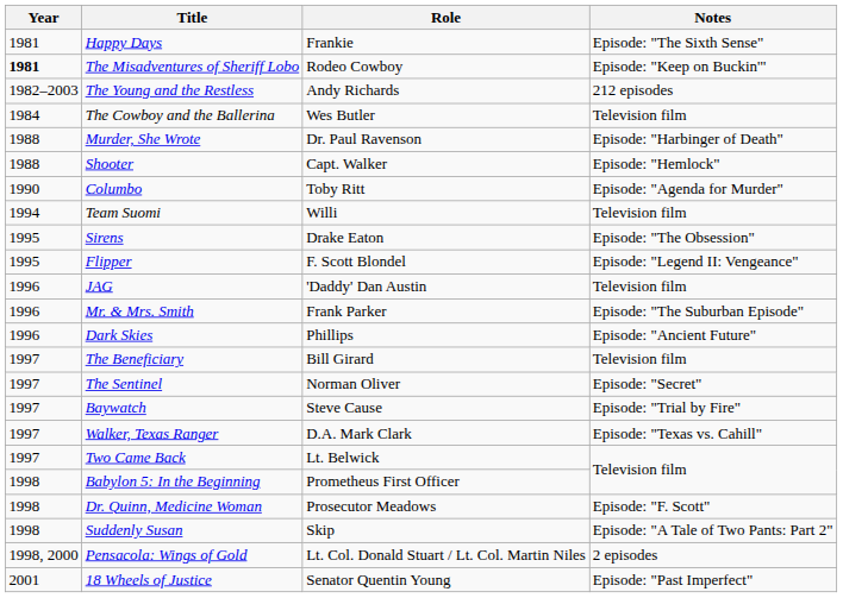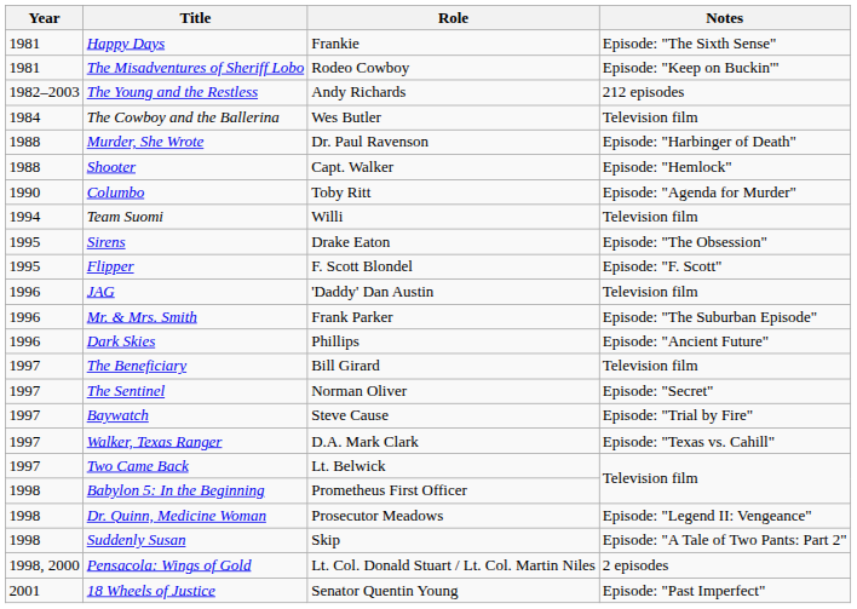 <table class="wikitable sortable">
 <tr>
 <th>Year</th>
 <th>Title</th>
 <th>Role</th>
 <th>Notes</th>
 </tr>
 <tr>
 <td>1981</td>
 <td><em><a href='#'>Happy Days</a></em></td>
 <td>Frankie</td>
 <td>Episode: "The Sixth Sense"</td>
 </tr>
 <tr>
-<td><strong>1981</strong></td>
+<td>1981</td>
 <td><em><a href='#'>The Misadventures of Sheriff Lobo</a></em></td>
 <td>Rodeo Cowboy</td>
 <td>Episode: "Keep on Buckin'"</td>
 </tr>
 <tr>
 <td>1982–2003</td>
 <td><em><a href='#'>The Young and the Restless</a></em></td>
 <td>Andy Richards</td>
 <td>212 episodes</td>
 </tr>
 <tr>
 <td>1984</td>
 <td><em>The Cowboy and the Ballerina</em></td>
 <td>Wes Butler</td>
 <td>Television film</td>
 </tr>
 <tr>
 <td>1988</td>
 <td><em><a href='#'>Murder, She Wrote</a></em></td>
 <td>Dr. Paul Ravenson</td>
 <td>Episode: "Harbinger of Death"</td>
 </tr>
 <tr>
 <td>1988</td>
 <td><a href='#'><em>Shooter</em></a></td>
 <td>Capt. Walker</td>
 <td>Episode: "Hemlock"</td>
 </tr>
 <tr>
 <td>1990</td>
 <td><em><a href='#'>Columbo</a></em></td>
 <td>Toby Ritt</td>
 <td>Episode: "Agenda for Murder"</td>
 </tr>
 <tr>
 <td>1994</td>
 <td><em>Team Suomi</em></td>
 <td>Willi</td>
 <td>Television film</td>
 </tr>
 <tr>
 <td>1995</td>
 <td><a href='#'><em>Sirens</em></a></td>
 <td>Drake Eaton</td>
 <td>Episode: "The Obsession"</td>
 </tr>
 <tr>
 <td>1995</td>
 <td><a href='#'><em>Flipper</em></a></td>
 <td>F. Scott Blondel</td>
-<td>Episode: "Legend II: Vengeance"</td>
+<td>Episode: "F. Scott"</td>
 </tr>
 <tr>
 <td>1996</td>
 <td><a href='#'><em>JAG</em></a></td>
 <td>'Daddy' Dan Austin</td>
 <td>Television film</td>
 </tr>
 <tr>
 <td>1996</td>
 <td><a href='#'><em>Mr. & Mrs. Smith</em></a></td>
 <td>Frank Parker</td>
 <td>Episode: "The Suburban Episode"</td>
 </tr>
 <tr>
 <td>1996</td>
 <td><em><a href='#'>Dark Skies</a></em></td>
 <td>Phillips</td>
 <td>Episode: "Ancient Future"</td>
 </tr>
 <tr>
 <td>1997</td>
 <td><em><a href='#'>The Beneficiary</a></em></td>
 <td>Bill Girard</td>
 <td>Television film</td>
 </tr>
 <tr>
 <td>1997</td>
 <td><a href='#'><em>The Sentinel</em></a></td>
 <td>Norman Oliver</td>
 <td>Episode: "Secret"</td>
 </tr>
 <tr>
 <td>1997</td>
 <td><em><a href='#'>Baywatch</a></em></td>
 <td>Steve Cause</td>
 <td>Episode: "Trial by Fire"</td>
 </tr>
 <tr>
 <td>1997</td>
 <td><em><a href='#'>Walker, Texas Ranger</a></em></td>
 <td>D.A. Mark Clark</td>
 <td>Episode: "Texas vs. Cahill"</td>
 </tr>
 <tr>
 <td>1997</td>
 <td><em><a href='#'>Two Came Back</a></em></td>
 <td>Lt. Belwick</td>
 <td rowspan="2">Television film</td>
 </tr>
 <tr>
 <td>1998</td>
 <td><em><a href='#'>Babylon 5: In the Beginning</a></em></td>
 <td>Prometheus First Officer</td>
 </tr>
 <tr>
 <td>1998</td>
 <td><em><a href='#'>Dr. Quinn, Medicine Woman</a></em></td>
 <td>Prosecutor Meadows</td>
-<td>Episode: "F. Scott"</td>
+<td>Episode: "Legend II: Vengeance"</td>
 </tr>
 <tr>
 <td>1998</td>
 <td><em><a href='#'>Suddenly Susan</a></em></td>
 <td>Skip</td>
 <td>Episode: "A Tale of Two Pants: Part 2"</td>
 </tr>
 <tr>
 <td>1998, 2000</td>
 <td><em><a href='#'>Pensacola: Wings of Gold</a></em></td>
 <td>Lt. Col. Donald Stuart / Lt. Col. Martin Niles</td>
 <td>2 episodes</td>
 </tr>
 <tr>
 <td>2001</td>
 <td><em><a href='#'>18 Wheels of Justice</a></em></td>
 <td>Senator Quentin Young</td>
 <td>Episode: "Past Imperfect"</td>
 </tr>
 </table>
